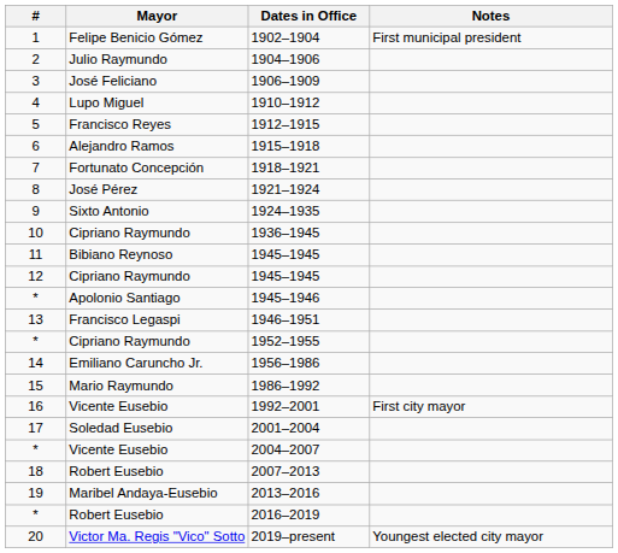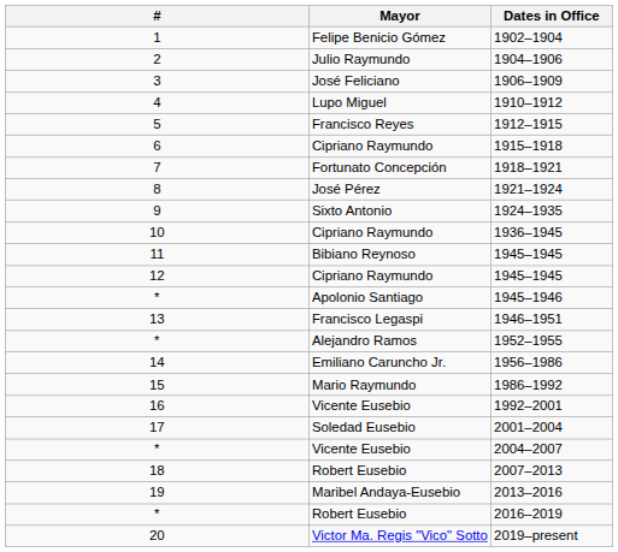 <table class="wikitable">
 <tr align=center valign=top>
 <th>#</th>
 <th width = "30%">Mayor</th>
 <th width = "20%">Dates in Office</th>
-<th width = "40%">Notes</th>
 </tr>
 <tr>
 <td align=center>1</td>
 <td>Felipe Benicio Gómez</td>
 <td>1902–1904</td>
-<td>First municipal president</td>
 </tr>
 <tr>
 <td align=center>2</td>
 <td>Julio Raymundo</td>
 <td>1904–1906</td>
-<td></td>
 </tr>
 <tr>
 <td align=center>3</td>
 <td>José Feliciano</td>
 <td>1906–1909</td>
-<td></td>
 </tr>
 <tr>
 <td align=center>4</td>
 <td>Lupo Miguel</td>
 <td>1910–1912</td>
-<td></td>
 </tr>
 <tr>
 <td align=center>5</td>
 <td>Francisco Reyes</td>
 <td>1912–1915</td>
-<td></td>
 </tr>
 <tr>
 <td align=center>6</td>
-<td>Alejandro Ramos</td>
+<td>Cipriano Raymundo</td>
 <td>1915–1918</td>
-<td></td>
 </tr>
 <tr>
 <td align=center>7</td>
 <td>Fortunato Concepción</td>
 <td>1918–1921</td>
-<td></td>
 </tr>
 <tr>
 <td align=center>8</td>
 <td>José Pérez</td>
 <td>1921–1924</td>
-<td></td>
 </tr>
 <tr>
 <td align=center>9</td>
 <td>Sixto Antonio</td>
 <td>1924–1935</td>
-<td></td>
 </tr>
 <tr>
 <td align=center>10</td>
 <td>Cipriano Raymundo</td>
 <td>1936–1945</td>
-<td></td>
 </tr>
 <tr>
 <td align=center>11</td>
 <td>Bibiano Reynoso</td>
 <td>1945–1945</td>
-<td></td>
 </tr>
 <tr>
 <td align=center>12</td>
 <td>Cipriano Raymundo</td>
 <td>1945–1945</td>
-<td></td>
 </tr>
 <tr>
 <td align=center>*</td>
 <td>Apolonio Santiago</td>
 <td>1945–1946</td>
-<td></td>
 </tr>
 <tr>
 <td align=center>13</td>
 <td>Francisco Legaspi</td>
 <td>1946–1951</td>
-<td></td>
 </tr>
 <tr>
 <td align=center>*</td>
-<td>Cipriano Raymundo</td>
+<td>Alejandro Ramos</td>
 <td>1952–1955</td>
-<td></td>
 </tr>
 <tr>
 <td align=center>14</td>
 <td>Emiliano Caruncho Jr.</td>
 <td>1956–1986</td>
-<td></td>
 </tr>
 <tr>
 <td align=center>15</td>
 <td>Mario Raymundo</td>
 <td>1986–1992</td>
-<td></td>
 </tr>
 <tr>
 <td align=center>16</td>
 <td>Vicente Eusebio</td>
 <td>1992–2001</td>
-<td>First city mayor</td>
 </tr>
 <tr>
 <td align=center>17</td>
 <td>Soledad Eusebio</td>
 <td>2001–2004</td>
-<td></td>
 </tr>
 <tr>
 <td align=center>*</td>
 <td>Vicente Eusebio</td>
 <td>2004–2007</td>
-<td></td>
 </tr>
 <tr>
 <td align=center>18</td>
 <td>Robert Eusebio</td>
 <td>2007–2013</td>
-<td></td>
 </tr>
 <tr>
 <td align=center>19</td>
 <td>Maribel Andaya-Eusebio</td>
 <td>2013–2016</td>
-<td></td>
 </tr>
 <tr>
 <td align=center>*</td>
 <td>Robert Eusebio</td>
 <td>2016–2019</td>
-<td></td>
 </tr>
 <tr>
 <td align=center>20</td>
 <td><a href='#'>Victor Ma. Regis "Vico" Sotto</a></td>
 <td>2019–present</td>
-<td>Youngest elected city mayor</td>
 </tr>
 </table>
